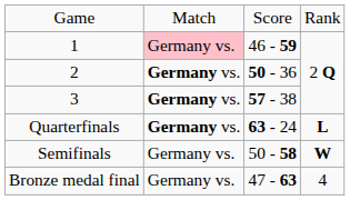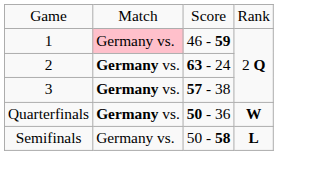 <table class="wikitable">
 <tr>
 <td style="text-align:center;">Game</td>
 <td style="text-align:center;">Match</td>
 <td style="text-align:center;">Score</td>
 <td style="text-align:center;">Rank</td>
 </tr>
 <tr>
 <td style="text-align:center;">1</td>
 <td style="background: pink;">Germany vs. <strong></strong></td>
 <td style="text-align:center;">46 - <strong>59</strong></td>
 <td rowspan="3" style="text-align:center;">2 <strong>Q</strong></td>
 </tr>
 <tr>
 <td style="text-align:center;">2</td>
 <td><strong>Germany</strong> vs. </td>
-<td style="text-align:center;"><strong>50</strong> - 36</td>
+<td style="text-align:center;"><strong>63</strong> - 24</td>
 </tr>
 <tr>
 <td style="text-align:center;">3</td>
 <td><strong>Germany</strong> vs. </td>
 <td style="text-align:center;"><strong>57</strong> - 38</td>
 </tr>
 <tr>
 <td style="text-align:center;">Quarterfinals</td>
 <td><strong>Germany</strong> vs. </td>
-<td style="text-align:center;"><strong>63</strong> - 24</td>
-<td style="text-align:center;"><strong>L</strong></td>
+<td style="text-align:center;"><strong>50</strong> - 36</td>
+<td style="text-align:center;"><strong>W</strong></td>
 </tr>
 <tr>
 <td style="text-align:center;">Semifinals</td>
 <td>Germany vs. <strong></strong></td>
 <td style="text-align:center;">50 - <strong>58</strong></td>
-<td style="text-align:center;"><strong>W</strong></td>
-</tr>
-<tr>
-<td style="text-align:center;">Bronze medal final</td>
-<td>Germany vs. <strong></strong></td>
-<td style="text-align:center;">47 - <strong>63</strong></td>
-<td style="text-align:center;">4</td>
+<td style="text-align:center;"><strong>L</strong></td>
 </tr>
 </table>
